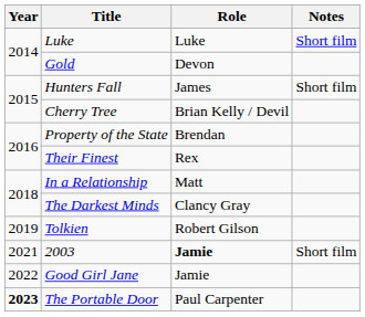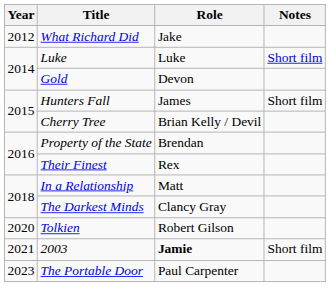 <table class="wikitable sortable">
 <tr>
 <th>Year</th>
 <th>Title</th>
 <th>Role</th>
 <th class="unsortable">Notes</th>
+</tr>
+<tr>
+<td>2012</td>
+<td><em><a href='#'>What Richard Did</a></em></td>
+<td>Jake</td>
+<td></td>
 </tr>
 <tr>
 <td rowspan="2">2014</td>
 <td><em>Luke</em></td>
 <td>Luke</td>
 <td><a href='#'>Short film</a></td>
 </tr>
 <tr>
 <td><em><a href='#'>Gold</a></em></td>
 <td>Devon</td>
 <td></td>
 </tr>
 <tr>
 <td rowspan="2">2015</td>
 <td><em>Hunters Fall</em></td>
 <td>James</td>
 <td>Short film</td>
 </tr>
 <tr>
 <td><em>Cherry Tree</em></td>
 <td>Brian Kelly / Devil</td>
 <td></td>
 </tr>
 <tr>
 <td rowspan="2">2016</td>
 <td><em>Property of the State</em></td>
 <td>Brendan</td>
 <td></td>
 </tr>
 <tr>
 <td><em><a href='#'>Their Finest</a></em></td>
 <td>Rex</td>
 <td></td>
 </tr>
 <tr>
 <td rowspan="2">2018</td>
 <td><em><a href='#'>In a Relationship</a></em></td>
 <td>Matt</td>
 <td></td>
 </tr>
 <tr>
 <td><em><a href='#'>The Darkest Minds</a></em></td>
 <td>Clancy Gray</td>
 <td></td>
 </tr>
 <tr>
-<td>2019</td>
+<td>2020</td>
 <td><em><a href='#'>Tolkien</a></em></td>
 <td>Robert Gilson</td>
 <td></td>
 </tr>
 <tr>
 <td>2021</td>
 <td><em>2003</em></td>
 <td><strong>Jamie</strong></td>
 <td>Short film</td>
 </tr>
 <tr>
-<td>2022</td>
-<td><em><a href='#'>Good Girl Jane</a></em></td>
-<td>Jamie</td>
-<td></td>
-</tr>
-<tr>
-<td><strong>2023</strong></td>
+<td>2023</td>
 <td><em><a href='#'>The Portable Door</a></em></td>
 <td>Paul Carpenter</td>
 <td></td>
 </tr>
 </table>
